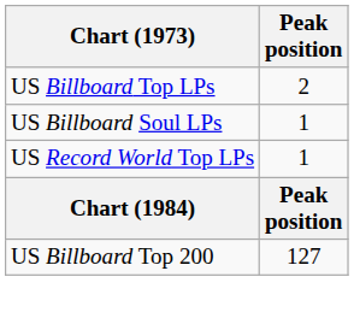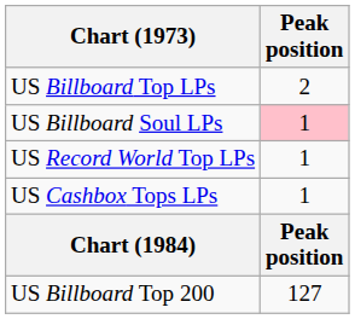 <table class="wikitable sortable">
 <tr>
 <th>Chart (1973)</th>
 <th>Peak<br>position</th>
 </tr>
 <tr>
 <td>US <a href='#'><em>Billboard</em> Top LPs</a></td>
 <td style="text-align:center;">2</td>
 </tr>
 <tr>
 <td>US <em>Billboard</em> <a href='#'>Soul LPs</a></td>
+<td style="background: pink; text-align:center;">1</td>
+</tr>
+<tr>
+<td>US <a href='#'><em>Record World</em> Top LPs</a></td>
 <td style="text-align:center;">1</td>
 </tr>
 <tr>
-<td>US <a href='#'><em>Record World</em> Top LPs</a></td>
+<td>US <a href='#'><em>Cashbox</em> Tops LPs</a></td>
 <td style="text-align:center;">1</td>
 </tr>
 <tr>
 <th>Chart (1984)</th>
 <th>Peak<br>position</th>
 </tr>
 <tr>
 <td>US <em>Billboard</em> Top 200</td>
 <td style="text-align:center;">127</td>
 </tr>
 </table>
